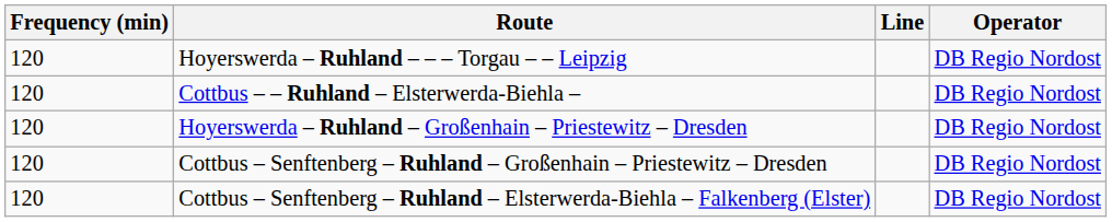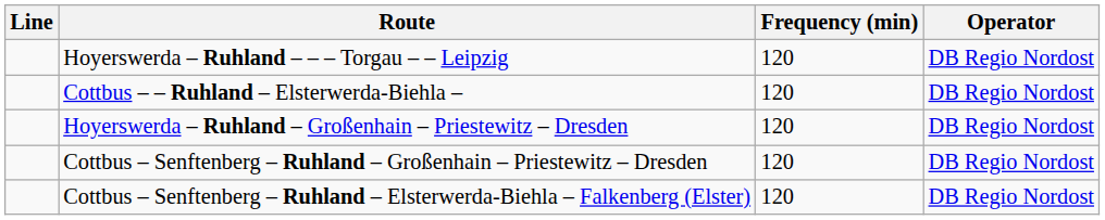 <table class="wikitable">
 <tr>
+<th>Line</th>
+<th>Route</th>
 <th>Frequency (min)</th>
-<th>Route</th>
-<th>Line</th>
 <th>Operator</th>
 </tr>
 <tr>
+<td align="center"></td>
+<td>Hoyerswerda – <strong>Ruhland</strong> –  –  – Torgau –  – <a href='#'>Leipzig</a></td>
 <td>120</td>
-<td>Hoyerswerda – <strong>Ruhland</strong> –  –  – Torgau –  – <a href='#'>Leipzig</a></td>
-<td align="center"></td>
 <td><a href='#'>DB Regio Nordost</a></td>
 </tr>
 <tr>
+<td align="center"></td>
+<td><a href='#'>Cottbus</a> –  – <strong>Ruhland</strong> – Elsterwerda-Biehla – </td>
 <td>120</td>
-<td><a href='#'>Cottbus</a> –  – <strong>Ruhland</strong> – Elsterwerda-Biehla – </td>
-<td align="center"></td>
 <td><a href='#'>DB Regio Nordost</a></td>
 </tr>
 <tr>
+<td align="center"></td>
+<td><a href='#'>Hoyerswerda</a> – <strong>Ruhland</strong> – <a href='#'>Großenhain</a> – <a href='#'>Priestewitz</a> – <a href='#'>Dresden</a></td>
 <td>120</td>
-<td><a href='#'>Hoyerswerda</a> – <strong>Ruhland</strong> – <a href='#'>Großenhain</a> – <a href='#'>Priestewitz</a> – <a href='#'>Dresden</a></td>
-<td align="center"></td>
 <td><a href='#'>DB Regio Nordost</a></td>
 </tr>
 <tr>
+<td align="center"></td>
+<td>Cottbus – Senftenberg – <strong>Ruhland</strong> – Großenhain – Priestewitz – Dresden</td>
 <td>120</td>
-<td>Cottbus – Senftenberg – <strong>Ruhland</strong> – Großenhain – Priestewitz – Dresden</td>
-<td align="center"></td>
 <td><a href='#'>DB Regio Nordost</a></td>
 </tr>
 <tr>
+<td align="center"></td>
+<td>Cottbus – Senftenberg – <strong>Ruhland</strong> – Elsterwerda-Biehla – <a href='#'>Falkenberg (Elster)</a></td>
 <td>120</td>
-<td>Cottbus – Senftenberg – <strong>Ruhland</strong> – Elsterwerda-Biehla – <a href='#'>Falkenberg (Elster)</a></td>
-<td align="center"></td>
 <td><a href='#'>DB Regio Nordost</a></td>
 </tr>
 </table>
